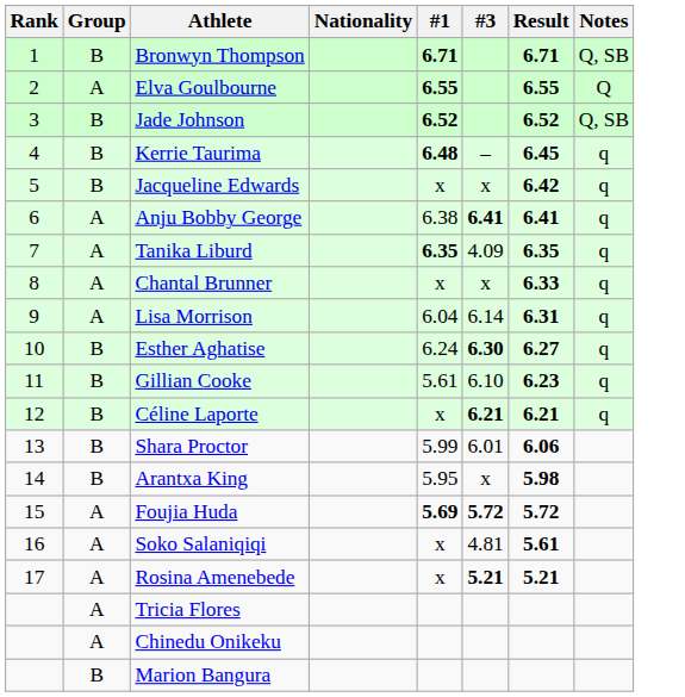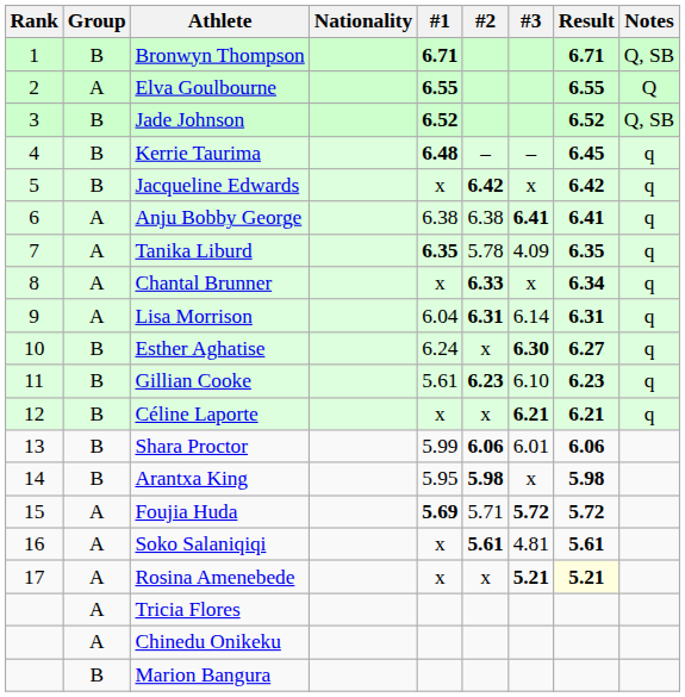 <table class="wikitable sortable" style="text-align:center">
 <tr>
 <th>Rank</th>
 <th>Group</th>
 <th>Athlete</th>
 <th>Nationality</th>
 <th>#1</th>
+<th>#2</th>
 <th>#3</th>
 <th>Result</th>
 <th>Notes</th>
 </tr>
 <tr bgcolor=ccffcc>
 <td>1</td>
 <td>B</td>
 <td align="left"><a href='#'>Bronwyn Thompson</a></td>
 <td align=left></td>
 <td><strong>6.71</strong></td>
 <td></td>
+<td></td>
 <td><strong>6.71</strong></td>
 <td>Q, SB</td>
 </tr>
 <tr bgcolor=ccffcc>
 <td>2</td>
 <td>A</td>
 <td align="left"><a href='#'>Elva Goulbourne</a></td>
 <td align=left></td>
 <td><strong>6.55</strong></td>
+<td></td>
 <td></td>
 <td><strong>6.55</strong></td>
 <td>Q</td>
 </tr>
 <tr bgcolor=ccffcc>
 <td>3</td>
 <td>B</td>
 <td align="left"><a href='#'>Jade Johnson</a></td>
 <td align=left></td>
 <td><strong>6.52</strong></td>
 <td></td>
+<td></td>
 <td><strong>6.52</strong></td>
 <td>Q, SB</td>
 </tr>
 <tr bgcolor=ddffdd>
 <td>4</td>
 <td>B</td>
 <td align="left"><a href='#'>Kerrie Taurima</a></td>
 <td align=left></td>
 <td><strong>6.48</strong></td>
 <td>–</td>
+<td>–</td>
 <td><strong>6.45</strong></td>
 <td>q</td>
 </tr>
 <tr bgcolor=ddffdd>
 <td>5</td>
 <td>B</td>
 <td align="left"><a href='#'>Jacqueline Edwards</a></td>
 <td align=left></td>
 <td>x</td>
+<td><strong>6.42</strong></td>
 <td>x</td>
 <td><strong>6.42</strong></td>
 <td>q</td>
 </tr>
 <tr bgcolor=ddffdd>
 <td>6</td>
 <td>A</td>
 <td align="left"><a href='#'>Anju Bobby George</a></td>
 <td align=left></td>
+<td>6.38</td>
 <td>6.38</td>
 <td><strong>6.41</strong></td>
 <td><strong>6.41</strong></td>
 <td>q</td>
 </tr>
 <tr bgcolor=ddffdd>
 <td>7</td>
 <td>A</td>
 <td align="left"><a href='#'>Tanika Liburd</a></td>
 <td align=left></td>
 <td><strong>6.35</strong></td>
+<td>5.78</td>
 <td>4.09</td>
 <td><strong>6.35</strong></td>
 <td>q</td>
 </tr>
 <tr bgcolor=ddffdd>
 <td>8</td>
 <td>A</td>
 <td align="left"><a href='#'>Chantal Brunner</a></td>
 <td align=left></td>
 <td>x</td>
+<td><strong>6.33</strong></td>
 <td>x</td>
-<td><strong>6.33</strong></td>
+<td><strong>6.34</strong></td>
 <td>q</td>
 </tr>
 <tr bgcolor=ddffdd>
 <td>9</td>
 <td>A</td>
 <td align="left"><a href='#'>Lisa Morrison</a></td>
 <td align=left></td>
 <td>6.04</td>
+<td><strong>6.31</strong></td>
 <td>6.14</td>
 <td><strong>6.31</strong></td>
 <td>q</td>
 </tr>
 <tr bgcolor=ddffdd>
 <td>10</td>
 <td>B</td>
 <td align="left"><a href='#'>Esther Aghatise</a></td>
 <td align=left></td>
 <td>6.24</td>
+<td>x</td>
 <td><strong>6.30</strong></td>
 <td><strong>6.27</strong></td>
 <td>q</td>
 </tr>
 <tr bgcolor=ddffdd>
 <td>11</td>
 <td>B</td>
 <td align="left"><a href='#'>Gillian Cooke</a></td>
 <td align=left></td>
 <td>5.61</td>
+<td><strong>6.23</strong></td>
 <td>6.10</td>
 <td><strong>6.23</strong></td>
 <td>q</td>
 </tr>
 <tr bgcolor=ddffdd>
 <td>12</td>
 <td>B</td>
 <td align="left"><a href='#'>Céline Laporte</a></td>
 <td align=left></td>
+<td>x</td>
 <td>x</td>
 <td><strong>6.21</strong></td>
 <td><strong>6.21</strong></td>
 <td>q</td>
 </tr>
 <tr>
 <td>13</td>
 <td>B</td>
 <td align="left"><a href='#'>Shara Proctor</a></td>
 <td align=left></td>
 <td>5.99</td>
+<td><strong>6.06</strong></td>
 <td>6.01</td>
 <td><strong>6.06</strong></td>
 <td></td>
 </tr>
 <tr>
 <td>14</td>
 <td>B</td>
 <td align="left"><a href='#'>Arantxa King</a></td>
 <td align=left></td>
 <td>5.95</td>
+<td><strong>5.98</strong></td>
 <td>x</td>
 <td><strong>5.98</strong></td>
 <td></td>
 </tr>
 <tr>
 <td>15</td>
 <td>A</td>
 <td align="left"><a href='#'>Foujia Huda</a></td>
 <td align=left></td>
 <td><strong>5.69</strong></td>
+<td>5.71</td>
 <td><strong>5.72</strong></td>
 <td><strong>5.72</strong></td>
 <td></td>
 </tr>
 <tr>
 <td>16</td>
 <td>A</td>
 <td align="left"><a href='#'>Soko Salaniqiqi</a></td>
 <td align=left></td>
 <td>x</td>
+<td><strong>5.61</strong></td>
 <td>4.81</td>
 <td><strong>5.61</strong></td>
 <td></td>
 </tr>
 <tr>
 <td>17</td>
 <td>A</td>
 <td align="left"><a href='#'>Rosina Amenebede</a></td>
 <td align=left></td>
 <td>x</td>
+<td>x</td>
 <td><strong>5.21</strong></td>
-<td><strong>5.21</strong></td>
+<td style="background: lightyellow;"><strong>5.21</strong></td>
 <td></td>
 </tr>
 <tr>
 <td></td>
 <td>A</td>
 <td align="left"><a href='#'>Tricia Flores</a></td>
 <td align=left></td>
+<td></td>
 <td></td>
 <td></td>
 <td><strong></strong></td>
 <td></td>
 </tr>
 <tr>
 <td></td>
 <td>A</td>
 <td align="left"><a href='#'>Chinedu Onikeku</a></td>
 <td align=left></td>
 <td></td>
 <td></td>
+<td></td>
 <td><strong></strong></td>
 <td></td>
 </tr>
 <tr>
 <td></td>
 <td>B</td>
 <td align="left"><a href='#'>Marion Bangura</a></td>
 <td align=left></td>
 <td></td>
 <td></td>
+<td></td>
 <td><strong></strong></td>
 <td></td>
 </tr>
 </table>
